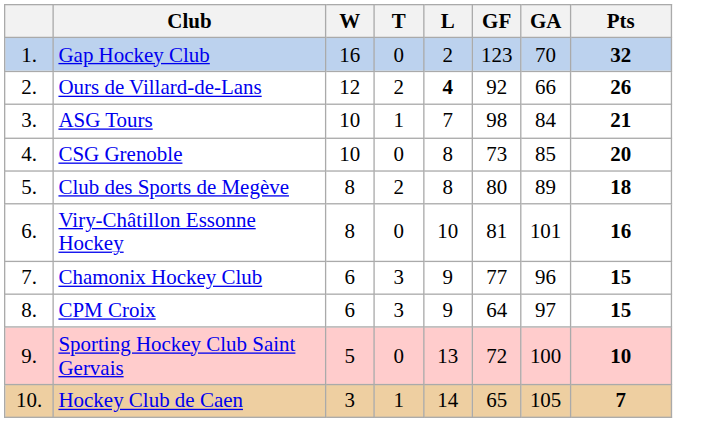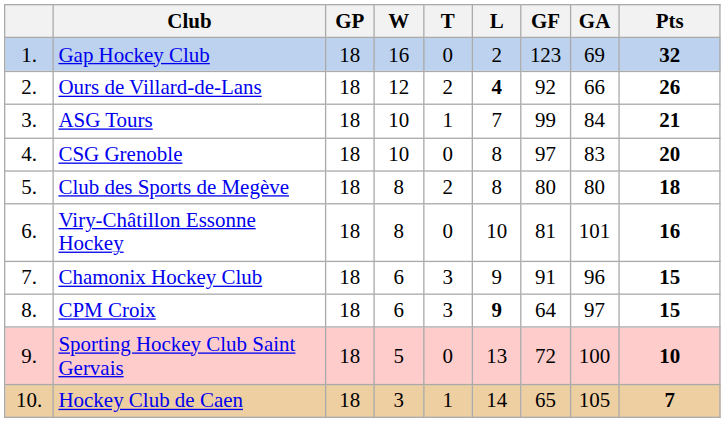 <table class="wikitable">
 <tr>
 <th width="30"></th>
 <th width="200">Club</th>
+<th width="30">GP</th>
 <th width="30">W</th>
 <th width="30">T</th>
 <th width="30">L</th>
 <th width="30">GF</th>
 <th width="30">GA</th>
 <th width="70">Pts</th>
 </tr>
 <tr bgcolor="#BCD2EE" align="center">
 <td>1.</td>
 <td align="left"><a href='#'>Gap Hockey Club</a></td>
+<td>18</td>
 <td>16</td>
 <td>0</td>
 <td>2</td>
 <td>123</td>
-<td>70</td>
+<td>69</td>
 <td><strong>32</strong></td>
 </tr>
 <tr bgcolor="#FFFFFF" align="center">
 <td>2.</td>
 <td align="left"><a href='#'>Ours de Villard-de-Lans</a></td>
+<td>18</td>
 <td>12</td>
 <td>2</td>
 <td><strong>4</strong></td>
 <td>92</td>
 <td>66</td>
 <td><strong>26</strong></td>
 </tr>
 <tr bgcolor="#FFFFFF" align="center">
 <td>3.</td>
 <td align="left"><a href='#'>ASG Tours</a></td>
+<td>18</td>
 <td>10</td>
 <td>1</td>
 <td>7</td>
-<td>98</td>
+<td>99</td>
 <td>84</td>
 <td><strong>21</strong></td>
 </tr>
 <tr bgcolor="#FFFFFF" align="center">
 <td>4.</td>
 <td align="left"><a href='#'>CSG Grenoble</a></td>
+<td>18</td>
 <td>10</td>
 <td>0</td>
 <td>8</td>
-<td>73</td>
-<td>85</td>
+<td>97</td>
+<td>83</td>
 <td><strong>20</strong></td>
 </tr>
 <tr bgcolor="#FFFFFF" align="center">
 <td>5.</td>
 <td align="left"><a href='#'>Club des Sports de Megève</a></td>
+<td>18</td>
 <td>8</td>
 <td>2</td>
 <td>8</td>
 <td>80</td>
-<td>89</td>
+<td>80</td>
 <td><strong>18</strong></td>
 </tr>
 <tr bgcolor="#FFFFFF" align="center">
 <td>6.</td>
 <td align="left"><a href='#'>Viry-Châtillon Essonne Hockey</a></td>
+<td>18</td>
 <td>8</td>
 <td>0</td>
 <td>10</td>
 <td>81</td>
 <td>101</td>
 <td><strong>16</strong></td>
 </tr>
 <tr bgcolor="#FFFFFF" align="center">
 <td>7.</td>
 <td align="left"><a href='#'>Chamonix Hockey Club</a></td>
+<td>18</td>
 <td>6</td>
 <td>3</td>
 <td>9</td>
-<td>77</td>
+<td>91</td>
 <td>96</td>
 <td><strong>15</strong></td>
 </tr>
 <tr bgcolor="#FFFFFF" align="center">
 <td>8.</td>
 <td align="left"><a href='#'>CPM Croix</a></td>
+<td>18</td>
 <td>6</td>
 <td>3</td>
-<td>9</td>
+<td><strong>9</strong></td>
 <td>64</td>
 <td>97</td>
 <td><strong>15</strong></td>
 </tr>
 <tr bgcolor="#FFCCCC" align="center">
 <td>9.</td>
 <td align="left"><a href='#'>Sporting Hockey Club Saint Gervais</a></td>
+<td>18</td>
 <td>5</td>
 <td>0</td>
 <td>13</td>
 <td>72</td>
 <td>100</td>
 <td><strong>10</strong></td>
 </tr>
 <tr bgcolor="#EECFA1" align="center">
 <td>10.</td>
 <td align="left"><a href='#'>Hockey Club de Caen</a></td>
+<td>18</td>
 <td>3</td>
 <td>1</td>
 <td>14</td>
 <td>65</td>
 <td>105</td>
 <td><strong>7</strong></td>
 </tr>
 </table>
